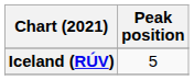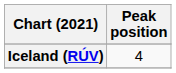 <table class="wikitable sortable plainrowheaders" style="text-align:center">
 <tr>
 <th>Chart (2021)</th>
 <th>Peak<br>position</th>
 </tr>
 <tr>
 </tr>
 <tr>
 <th scope="row">Iceland (<a href='#'>RÚV</a>)</th>
-<td>5</td>
+<td>4</td>
 </tr>
 <tr>
 </tr>
 <tr>
 </tr>
 </table>
